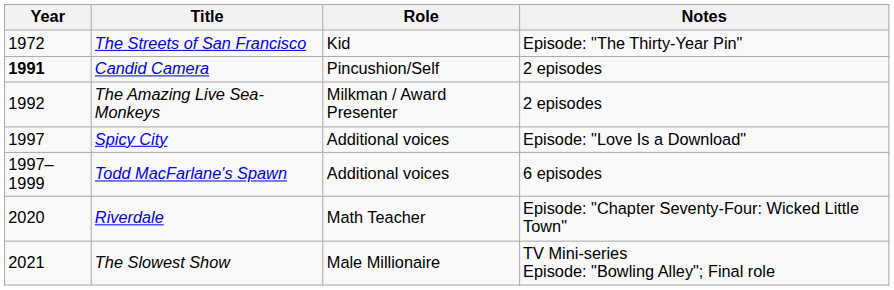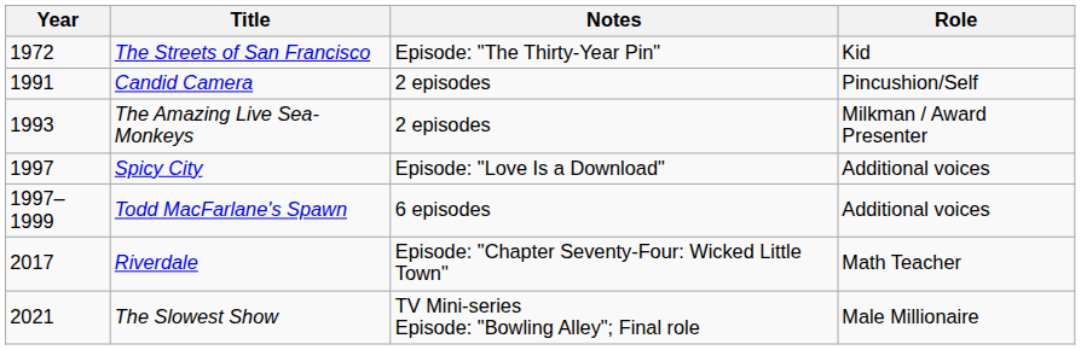 <table class="wikitable sortable">
 <tr>
 <th>Year</th>
 <th>Title</th>
+<th class="unsortable">Notes</th>
 <th>Role</th>
-<th class="unsortable">Notes</th>
 </tr>
 <tr>
 <td>1972</td>
 <td><em><a href='#'>The Streets of San Francisco</a></em></td>
+<td>Episode: "The Thirty-Year Pin"</td>
 <td>Kid</td>
-<td>Episode: "The Thirty-Year Pin"</td>
 </tr>
 <tr>
-<td><strong>1991</strong></td>
+<td>1991</td>
 <td><em><a href='#'>Candid Camera</a></em></td>
+<td>2 episodes</td>
 <td>Pincushion/Self</td>
-<td>2 episodes</td>
 </tr>
 <tr>
-<td>1992</td>
+<td>1993</td>
 <td><em>The Amazing Live Sea-Monkeys</em></td>
+<td>2 episodes</td>
 <td>Milkman / Award Presenter</td>
-<td>2 episodes</td>
 </tr>
 <tr>
 <td>1997</td>
 <td><em><a href='#'>Spicy City</a></em></td>
+<td>Episode: "Love Is a Download"</td>
 <td>Additional voices</td>
-<td>Episode: "Love Is a Download"</td>
 </tr>
 <tr>
 <td>1997–1999</td>
 <td><em><a href='#'>Todd MacFarlane's Spawn</a></em></td>
+<td>6 episodes</td>
 <td>Additional voices</td>
-<td>6 episodes</td>
 </tr>
 <tr>
-<td>2020</td>
+<td>2017</td>
 <td><em><a href='#'>Riverdale</a></em></td>
+<td>Episode: "Chapter Seventy-Four: Wicked Little Town"</td>
 <td>Math Teacher</td>
-<td>Episode: "Chapter Seventy-Four: Wicked Little Town"</td>
 </tr>
 <tr>
 <td>2021</td>
 <td><em>The Slowest Show</em></td>
+<td>TV Mini-series<br>Episode: "Bowling Alley"; Final role</td>
 <td>Male Millionaire</td>
-<td>TV Mini-series<br>Episode: "Bowling Alley"; Final role</td>
 </tr>
 </table>
